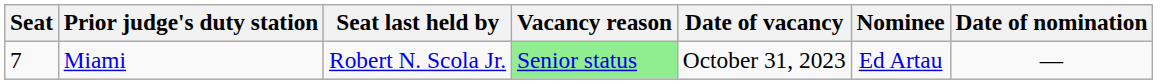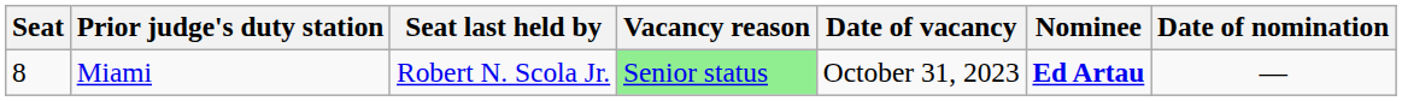 <table class=wikitable>
 <tr>
 <th>Seat</th>
 <th>Prior judge's duty station</th>
 <th>Seat last held by</th>
 <th>Vacancy reason</th>
 <th>Date of vacancy</th>
 <th>Nominee</th>
 <th>Date of nomination</th>
 </tr>
 <tr>
-<td>7</td>
+<td>8</td>
 <td><a href='#'>Miami</a></td>
 <td><a href='#'>Robert N. Scola Jr.</a></td>
 <td style="background: lightgreen;"><a href='#'>Senior status</a></td>
 <td>October 31, 2023</td>
-<td align=center><a href='#'>Ed Artau</a></td>
+<td align=center><strong><a href='#'>Ed Artau</a></strong></td>
 <td align=center>—</td>
 </tr>
 </table>
